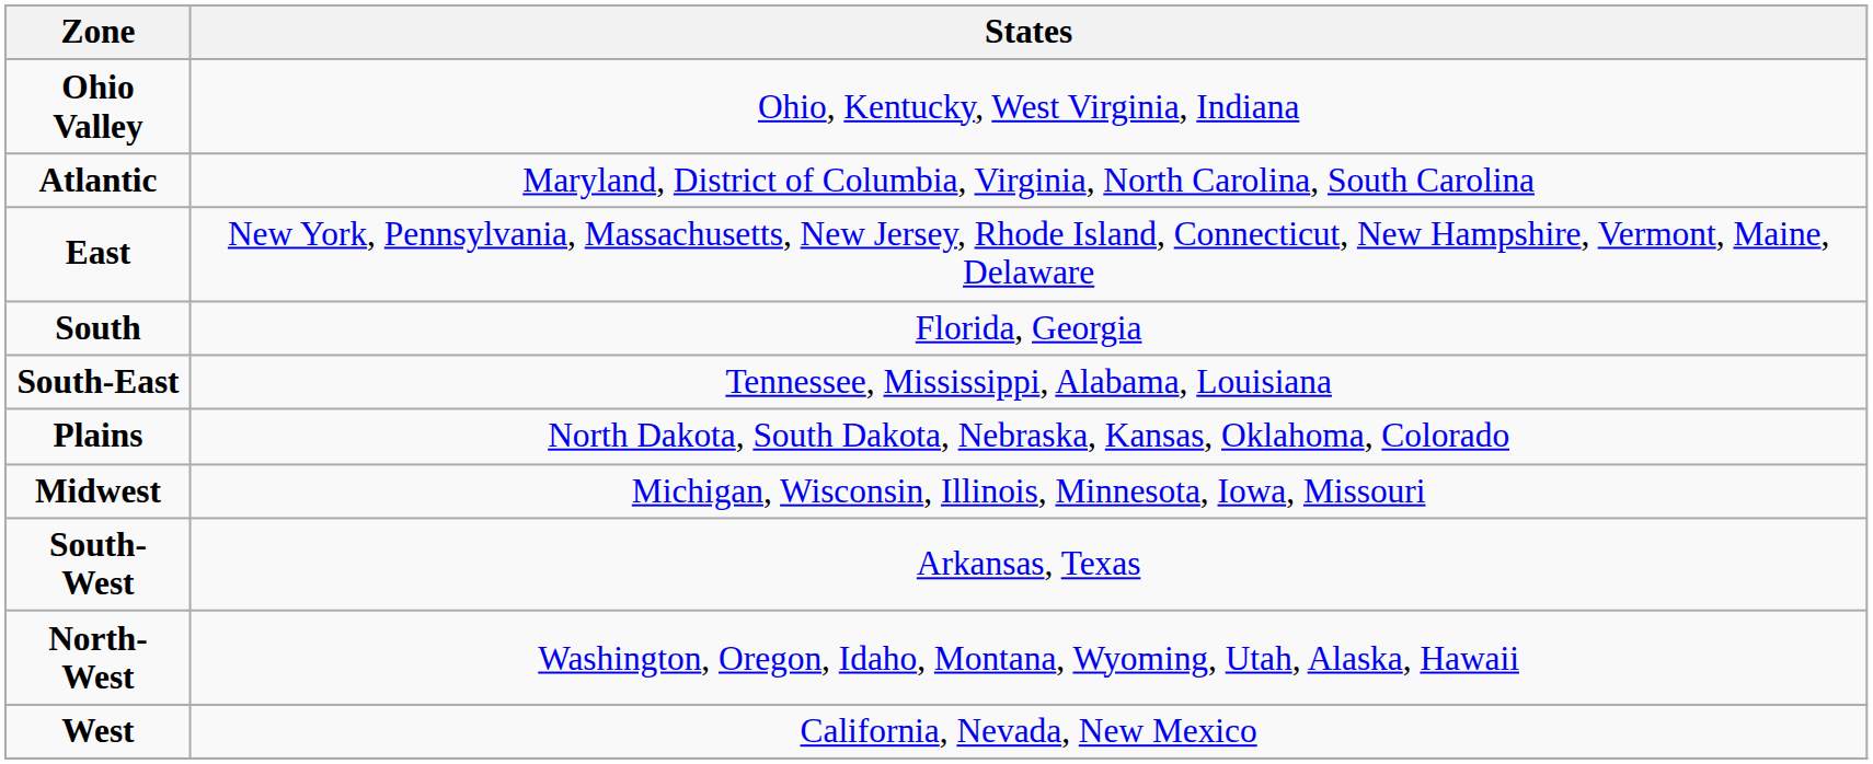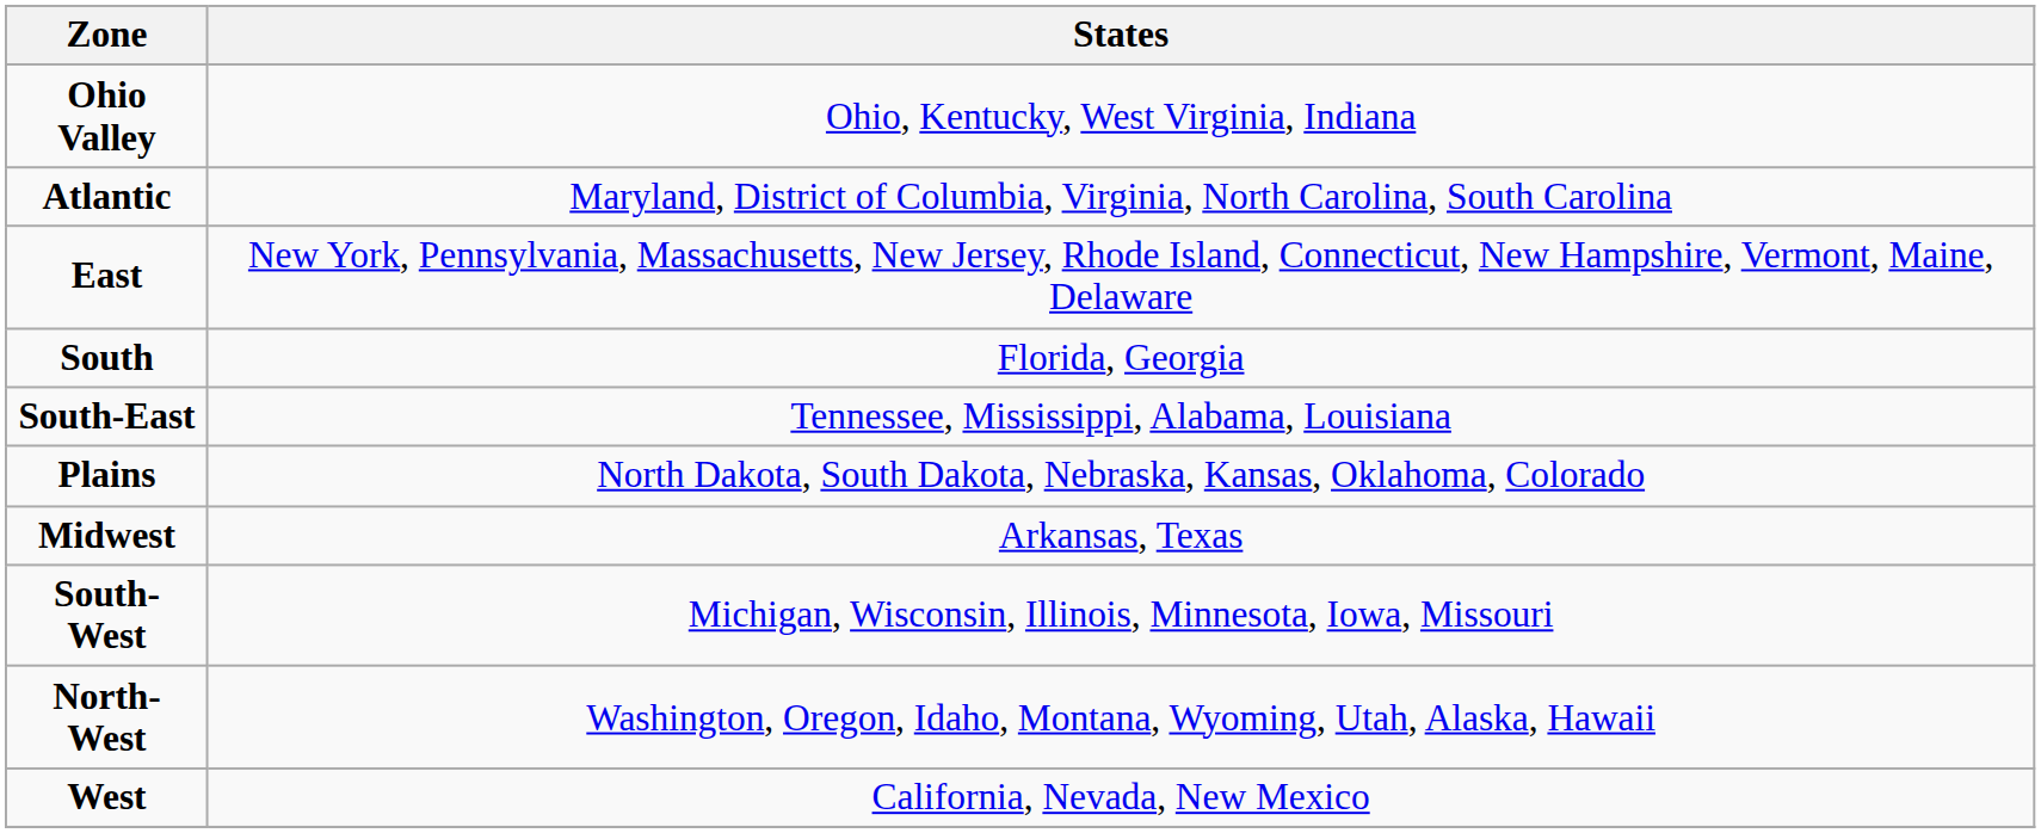 <table class="wikitable sortable">
 <tr>
 <th>Zone</th>
 <th>States</th>
 </tr>
 <tr>
 <td align="center"><strong>Ohio Valley</strong></td>
 <td align="center"><a href='#'>Ohio</a>, <a href='#'>Kentucky</a>, <a href='#'>West Virginia</a>, <a href='#'>Indiana</a></td>
 </tr>
 <tr>
 <td align="center"><strong>Atlantic</strong></td>
 <td align="center"><a href='#'>Maryland</a>, <a href='#'>District of Columbia</a>, <a href='#'>Virginia</a>, <a href='#'>North Carolina</a>, <a href='#'>South Carolina</a></td>
 </tr>
 <tr>
 <td align="center"><strong>East</strong></td>
 <td align="center"><a href='#'>New York</a>, <a href='#'>Pennsylvania</a>, <a href='#'>Massachusetts</a>, <a href='#'>New Jersey</a>, <a href='#'>Rhode Island</a>, <a href='#'>Connecticut</a>, <a href='#'>New Hampshire</a>, <a href='#'>Vermont</a>, <a href='#'>Maine</a>, <a href='#'>Delaware</a></td>
 </tr>
 <tr>
 <td align="center"><strong>South</strong></td>
 <td align="center"><a href='#'>Florida</a>, <a href='#'>Georgia</a></td>
 </tr>
 <tr>
 <td align="center"><strong>South-East</strong></td>
 <td align="center"><a href='#'>Tennessee</a>, <a href='#'>Mississippi</a>, <a href='#'>Alabama</a>, <a href='#'>Louisiana</a></td>
 </tr>
 <tr>
 <td align="center"><strong>Plains</strong></td>
 <td align="center"><a href='#'>North Dakota</a>, <a href='#'>South Dakota</a>, <a href='#'>Nebraska</a>, <a href='#'>Kansas</a>, <a href='#'>Oklahoma</a>, <a href='#'>Colorado</a></td>
 </tr>
 <tr>
 <td align="center"><strong>Midwest</strong></td>
-<td align="center"><a href='#'>Michigan</a>, <a href='#'>Wisconsin</a>, <a href='#'>Illinois</a>, <a href='#'>Minnesota</a>, <a href='#'>Iowa</a>, <a href='#'>Missouri</a></td>
+<td align="center"><a href='#'>Arkansas</a>, <a href='#'>Texas</a></td>
 </tr>
 <tr>
 <td align="center"><strong>South-West</strong></td>
-<td align="center"><a href='#'>Arkansas</a>, <a href='#'>Texas</a></td>
+<td align="center"><a href='#'>Michigan</a>, <a href='#'>Wisconsin</a>, <a href='#'>Illinois</a>, <a href='#'>Minnesota</a>, <a href='#'>Iowa</a>, <a href='#'>Missouri</a></td>
 </tr>
 <tr>
 <td align="center"><strong>North-West</strong></td>
 <td align="center"><a href='#'>Washington</a>, <a href='#'>Oregon</a>, <a href='#'>Idaho</a>, <a href='#'>Montana</a>, <a href='#'>Wyoming</a>, <a href='#'>Utah</a>, <a href='#'>Alaska</a>, <a href='#'>Hawaii</a></td>
 </tr>
 <tr>
 <td align="center"><strong>West</strong></td>
 <td align="center"><a href='#'>California</a>, <a href='#'>Nevada</a>, <a href='#'>New Mexico</a></td>
 </tr>
 <tr>
 </tr>
 </table>
